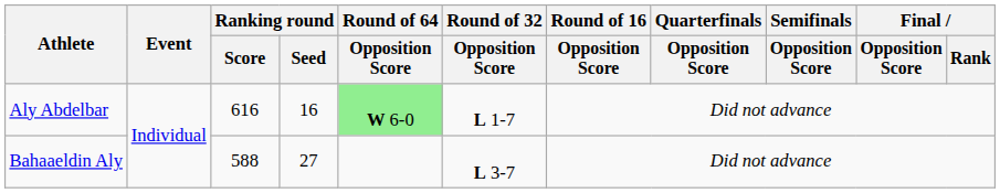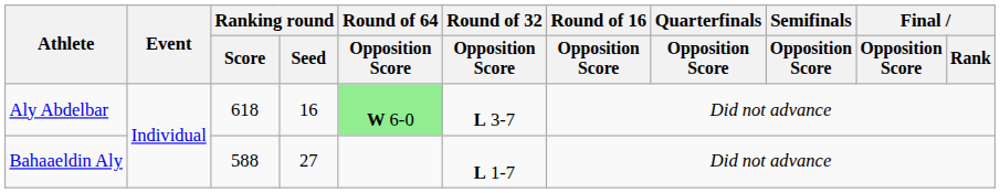 <table class="wikitable" style="font-size:90%">
 <tr>
 <th rowspan=2>Athlete</th>
 <th rowspan=2>Event</th>
 <th colspan=2>Ranking round</th>
 <th>Round of 64</th>
 <th>Round of 32</th>
 <th>Round of 16</th>
 <th>Quarterfinals</th>
 <th>Semifinals</th>
 <th colspan=2>Final / </th>
 </tr>
 <tr style="font-size:95%">
 <th>Score</th>
 <th>Seed</th>
 <th>Opposition<br>Score</th>
 <th>Opposition<br>Score</th>
 <th>Opposition<br>Score</th>
 <th>Opposition<br>Score</th>
 <th>Opposition<br>Score</th>
 <th>Opposition<br>Score</th>
 <th>Rank</th>
 </tr>
 <tr align=center>
 <td align=left><a href='#'>Aly Abdelbar</a></td>
 <td align=left rowspan=2><a href='#'>Individual</a></td>
-<td>616</td>
+<td>618</td>
 <td>16</td>
 <td style="background: lightgreen;"><br><strong>W</strong> 6-0</td>
-<td><br><strong>L</strong> 1-7</td>
+<td><br><strong>L</strong> 3-7</td>
 <td colspan=5><em>Did not advance</em></td>
 </tr>
 <tr align=center>
 <td align=left><a href='#'>Bahaaeldin Aly</a></td>
 <td>588</td>
 <td>27</td>
 <td></td>
-<td><br><strong>L</strong> 3-7</td>
+<td><br><strong>L</strong> 1-7</td>
 <td colspan=5><em>Did not advance</em></td>
 </tr>
 </table>
